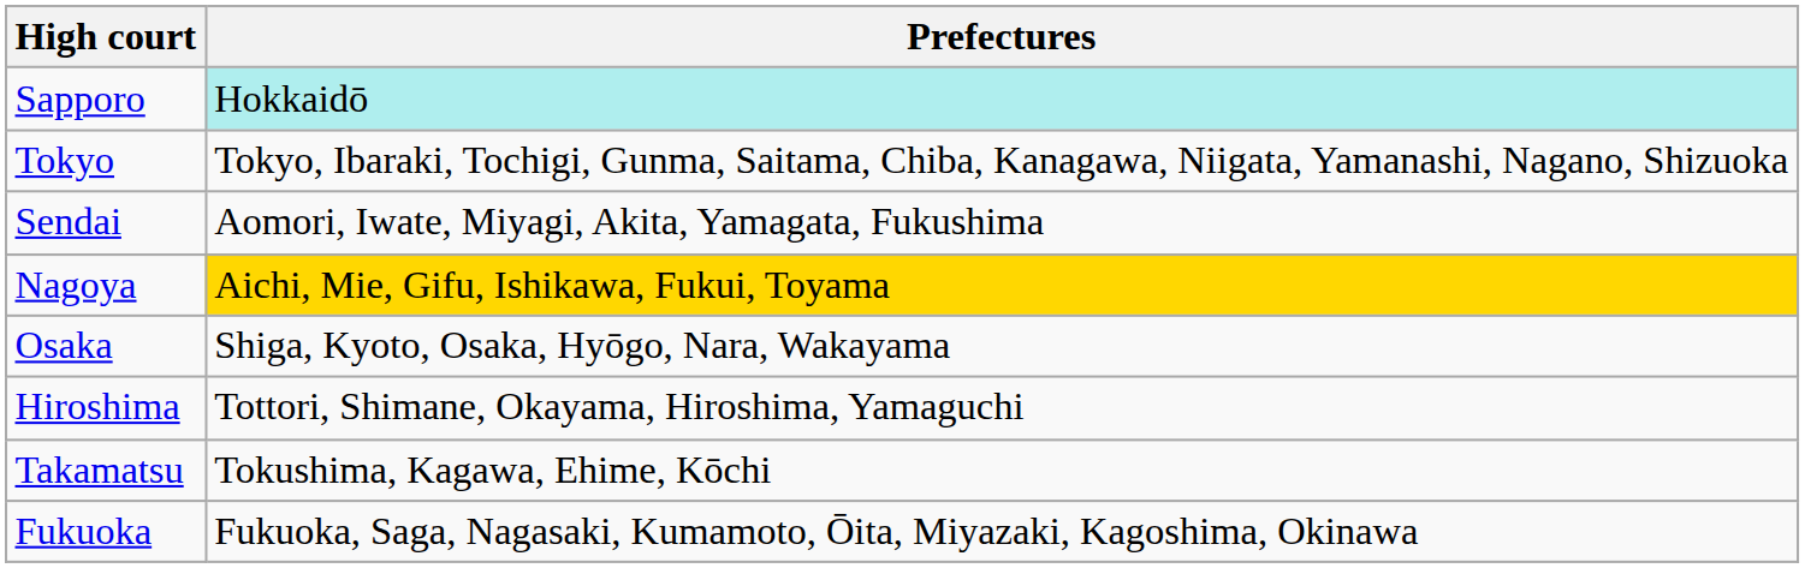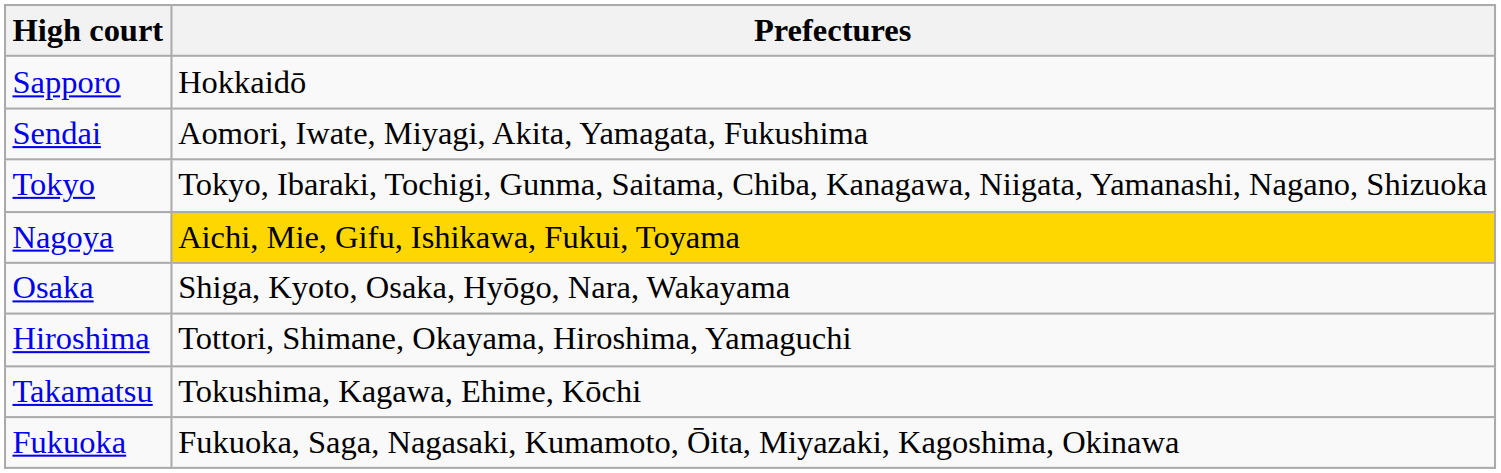 <table class="wikitable">
 <tr>
 <th>High court</th>
 <th>Prefectures</th>
 </tr>
 <tr>
 <td><a href='#'>Sapporo</a></td>
-<td style="background: paleturquoise;">Hokkaidō</td>
+<td>Hokkaidō</td>
+</tr>
+<tr>
+<td><a href='#'>Sendai</a></td>
+<td>Aomori, Iwate, Miyagi, Akita, Yamagata, Fukushima</td>
 </tr>
 <tr>
 <td><a href='#'>Tokyo</a></td>
 <td>Tokyo, Ibaraki, Tochigi, Gunma, Saitama, Chiba, Kanagawa, Niigata, Yamanashi, Nagano, Shizuoka</td>
-</tr>
-<tr>
-<td><a href='#'>Sendai</a></td>
-<td>Aomori, Iwate, Miyagi, Akita, Yamagata, Fukushima</td>
 </tr>
 <tr>
 <td><a href='#'>Nagoya</a></td>
 <td style="background: gold;">Aichi, Mie, Gifu, Ishikawa, Fukui, Toyama</td>
 </tr>
 <tr>
 <td><a href='#'>Osaka</a></td>
 <td>Shiga, Kyoto, Osaka, Hyōgo, Nara, Wakayama</td>
 </tr>
 <tr>
 <td><a href='#'>Hiroshima</a></td>
 <td>Tottori, Shimane, Okayama, Hiroshima, Yamaguchi</td>
 </tr>
 <tr>
 <td><a href='#'>Takamatsu</a></td>
 <td>Tokushima, Kagawa, Ehime, Kōchi</td>
 </tr>
 <tr>
 <td><a href='#'>Fukuoka</a></td>
 <td>Fukuoka, Saga, Nagasaki, Kumamoto, Ōita, Miyazaki, Kagoshima, Okinawa</td>
 </tr>
 </table>
